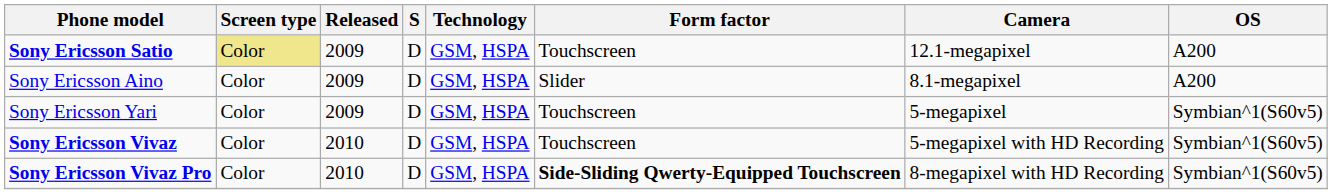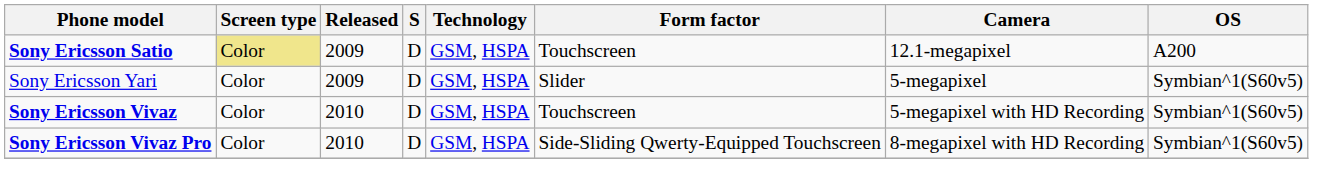 <table class="wikitable sortable">
 <tr>
 <th><strong>Phone model</strong></th>
 <th><strong>Screen type</strong></th>
 <th><strong>Released</strong></th>
 <th><strong>S</strong></th>
 <th><strong>Technology</strong></th>
 <th><strong>Form factor</strong></th>
 <th><strong>Camera</strong></th>
 <th><strong>OS</strong></th>
 </tr>
 <tr>
 <td><strong><a href='#'>Sony Ericsson Satio</a></strong></td>
 <td style="background: khaki;">Color</td>
 <td>2009</td>
 <td>D</td>
 <td><a href='#'>GSM</a>, <a href='#'>HSPA</a></td>
 <td>Touchscreen</td>
 <td>12.1-megapixel</td>
 <td>A200</td>
 </tr>
 <tr>
-<td><a href='#'>Sony Ericsson Aino</a></td>
+<td><a href='#'>Sony Ericsson Yari</a></td>
 <td>Color</td>
 <td>2009</td>
 <td>D</td>
 <td><a href='#'>GSM</a>, <a href='#'>HSPA</a></td>
 <td>Slider</td>
-<td>8.1-megapixel</td>
-<td>A200</td>
-</tr>
-<tr>
-<td><a href='#'>Sony Ericsson Yari</a></td>
-<td>Color</td>
-<td>2009</td>
-<td>D</td>
-<td><a href='#'>GSM</a>, <a href='#'>HSPA</a></td>
-<td>Touchscreen</td>
 <td>5-megapixel</td>
 <td>Symbian^1(S60v5)</td>
 </tr>
 <tr>
 <td><strong><a href='#'>Sony Ericsson Vivaz</a></strong></td>
 <td>Color</td>
 <td>2010</td>
 <td>D</td>
 <td><a href='#'>GSM</a>, <a href='#'>HSPA</a></td>
 <td>Touchscreen</td>
 <td>5-megapixel with HD Recording</td>
 <td>Symbian^1(S60v5)</td>
 </tr>
 <tr>
 <td><strong><a href='#'>Sony Ericsson Vivaz Pro</a></strong></td>
 <td>Color</td>
 <td>2010</td>
 <td>D</td>
 <td><a href='#'>GSM</a>, <a href='#'>HSPA</a></td>
-<td><strong>Side-Sliding Qwerty-Equipped Touchscreen</strong></td>
+<td>Side-Sliding Qwerty-Equipped Touchscreen</td>
 <td>8-megapixel with HD Recording</td>
 <td>Symbian^1(S60v5)</td>
 </tr>
 <tr>
 </tr>
 </table>
